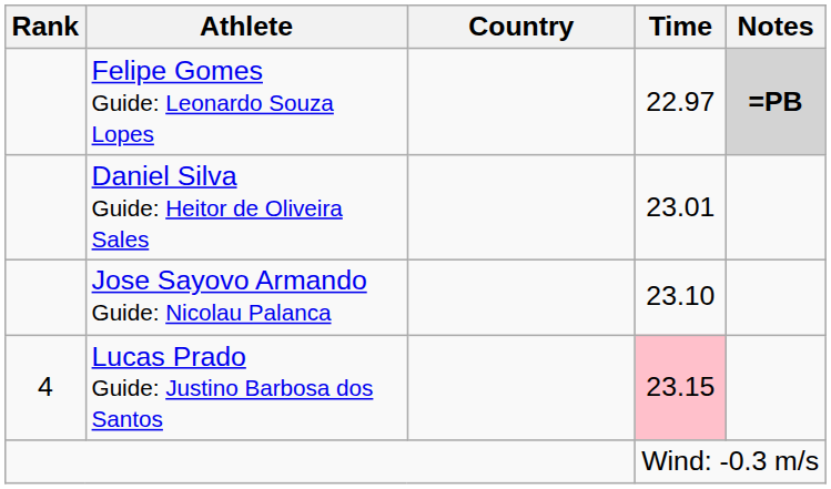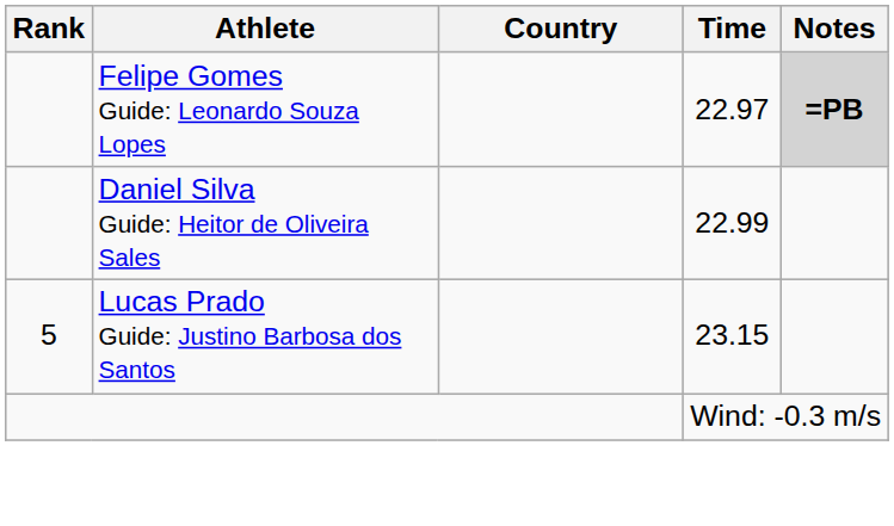 <table class="wikitable sortable" style="text-align:center">
 <tr>
 <th>Rank</th>
 <th style="width:180px">Athlete</th>
 <th style="width:125px">Country</th>
 <th>Time</th>
 <th>Notes</th>
 </tr>
 <tr>
 <td></td>
 <td style="text-align:left;"><a href='#'>Felipe Gomes</a><br><small>Guide: <a href='#'>Leonardo Souza Lopes</a></small></td>
 <td style="text-align:left;"></td>
 <td>22.97</td>
 <td style="background: lightgrey;"><strong>=PB</strong></td>
 </tr>
 <tr>
 <td></td>
 <td style="text-align:left;"><a href='#'>Daniel Silva</a><br><small>Guide: <a href='#'>Heitor de Oliveira Sales</a></small></td>
 <td style="text-align:left;"></td>
-<td>23.01</td>
+<td>22.99</td>
 <td></td>
 </tr>
 <tr>
-<td></td>
-<td style="text-align:left;"><a href='#'>Jose Sayovo Armando</a><br><small>Guide: <a href='#'>Nicolau Palanca</a></small></td>
-<td style="text-align:left;"></td>
-<td>23.10</td>
-<td></td>
-</tr>
-<tr>
-<td>4</td>
+<td>5</td>
 <td style="text-align:left;"><a href='#'>Lucas Prado</a><br><small>Guide: <a href='#'>Justino Barbosa dos Santos</a></small></td>
 <td style="text-align:left;"></td>
-<td style="background: pink;">23.15</td>
+<td>23.15</td>
 <td></td>
 </tr>
 <tr class="sortbottom">
 <td colspan="3"></td>
 <td colspan="2">Wind: -0.3 m/s</td>
 </tr>
 </table>
